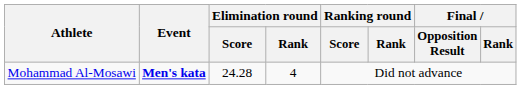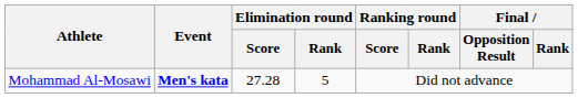 <table class="wikitable" style="font-size:90%;">
 <tr>
 <th rowspan=2>Athlete</th>
 <th rowspan=2>Event</th>
 <th colspan=2>Elimination round</th>
 <th colspan=2>Ranking round</th>
 <th colspan=2>Final / </th>
 </tr>
 <tr style="font-size:95%">
 <th>Score</th>
 <th>Rank</th>
 <th>Score</th>
 <th>Rank</th>
 <th>Opposition<br>Result</th>
 <th>Rank</th>
 </tr>
 <tr align=center>
 <td align=left><a href='#'>Mohammad Al-Mosawi</a></td>
 <td align=left><strong><a href='#'>Men's kata</a></strong></td>
-<td>24.28</td>
-<td>4</td>
+<td>27.28</td>
+<td>5</td>
 <td colspan=4>Did not advance</td>
 </tr>
 </table>
